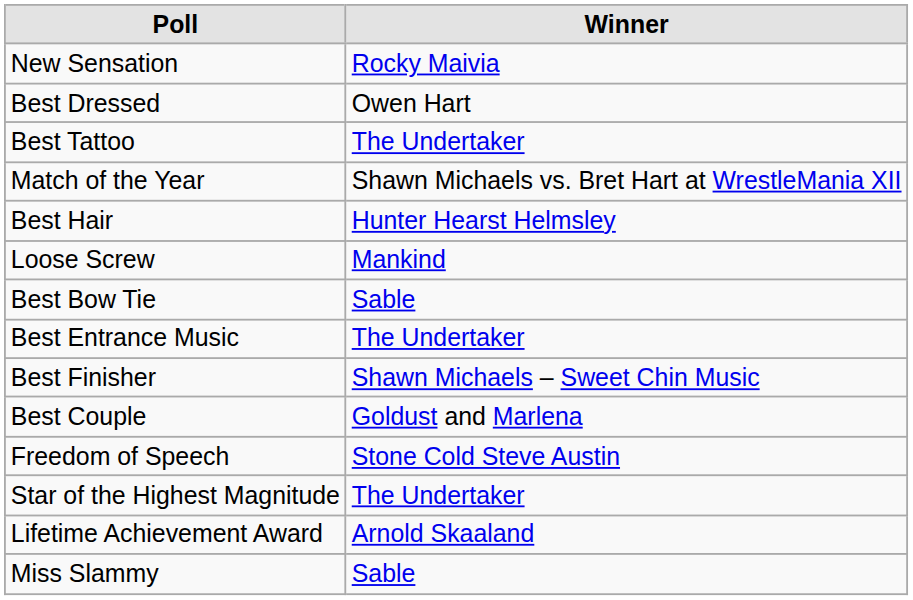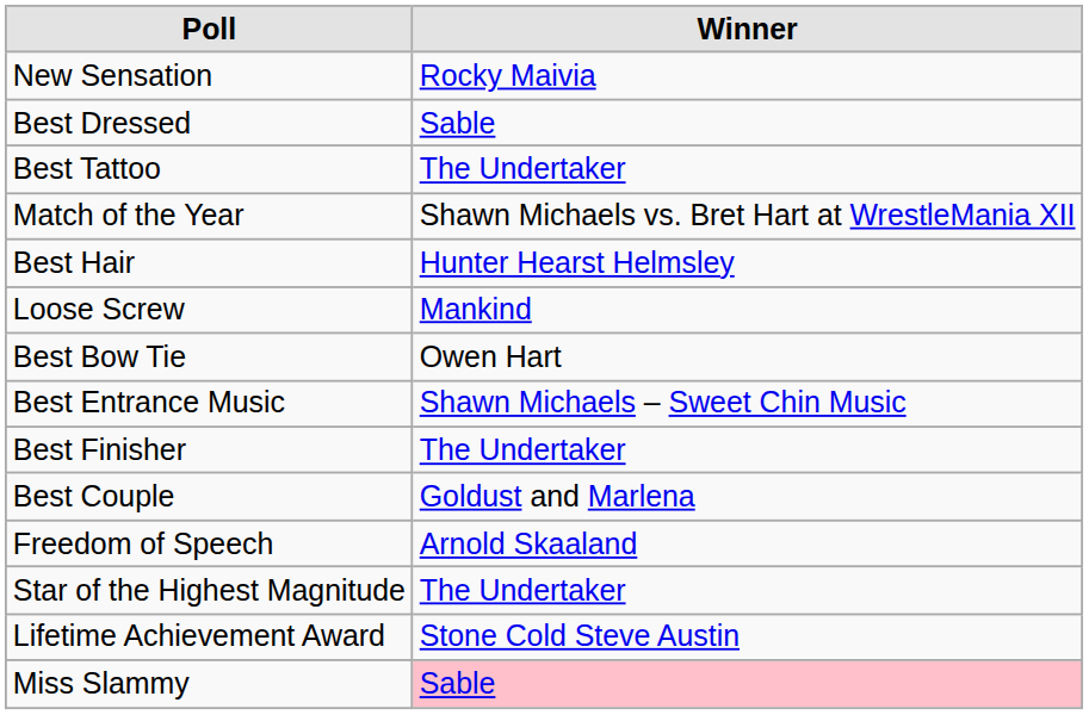 <table class="wikitable" style="font-size: 85%; text-align: left;">
 <tr>
 <th style="border-style: none none solid solid; background: #e3e3e3"><strong>Poll</strong></th>
 <th colspan="2" style="border-style: none none solid solid; background: #e3e3e3"><strong>Winner</strong></th>
 </tr>
 <tr>
 <td>New Sensation</td>
 <td><a href='#'>Rocky Maivia</a></td>
 </tr>
 <tr>
 <td>Best Dressed</td>
-<td>Owen Hart</td>
+<td><a href='#'>Sable</a></td>
 </tr>
 <tr>
 <td>Best Tattoo</td>
 <td><a href='#'>The Undertaker</a></td>
 </tr>
 <tr>
 <td>Match of the Year</td>
 <td>Shawn Michaels vs. Bret Hart at <a href='#'>WrestleMania XII</a></td>
 </tr>
 <tr>
 <td>Best Hair</td>
 <td><a href='#'>Hunter Hearst Helmsley</a></td>
 </tr>
 <tr>
 <td>Loose Screw</td>
 <td><a href='#'>Mankind</a></td>
 </tr>
 <tr>
 <td>Best Bow Tie</td>
-<td><a href='#'>Sable</a></td>
+<td>Owen Hart</td>
 </tr>
 <tr>
 <td>Best Entrance Music</td>
-<td><a href='#'>The Undertaker</a></td>
+<td><a href='#'>Shawn Michaels</a> – <a href='#'>Sweet Chin Music</a></td>
 </tr>
 <tr>
 <td>Best Finisher</td>
-<td><a href='#'>Shawn Michaels</a> – <a href='#'>Sweet Chin Music</a></td>
+<td><a href='#'>The Undertaker</a></td>
 </tr>
 <tr>
 <td>Best Couple</td>
 <td><a href='#'>Goldust</a> and <a href='#'>Marlena</a></td>
 </tr>
 <tr>
 <td>Freedom of Speech</td>
-<td><a href='#'>Stone Cold Steve Austin</a></td>
+<td><a href='#'>Arnold Skaaland</a></td>
 </tr>
 <tr>
 <td>Star of the Highest Magnitude</td>
 <td><a href='#'>The Undertaker</a></td>
 </tr>
 <tr>
 <td>Lifetime Achievement Award</td>
-<td><a href='#'>Arnold Skaaland</a></td>
+<td><a href='#'>Stone Cold Steve Austin</a></td>
 </tr>
 <tr>
 <td>Miss Slammy</td>
-<td><a href='#'>Sable</a></td>
+<td style="background: pink;"><a href='#'>Sable</a></td>
 </tr>
 </table>
